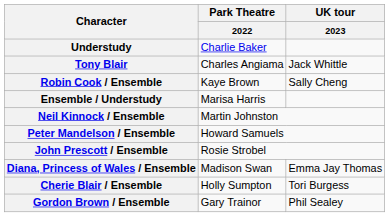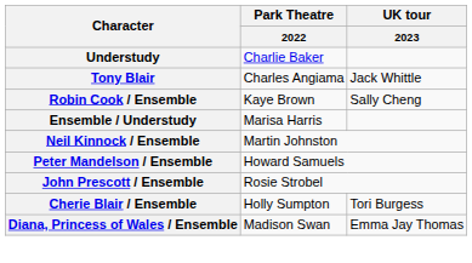 <table class="wikitable"; text-align:center">
 <tr>
 <th rowspan="2">Character</th>
 <th>Park Theatre</th>
 <th>UK tour</th>
 </tr>
 <tr>
 <th><small>2022</small></th>
 <th><small>2023</small></th>
 </tr>
 <tr>
 <th>Understudy</th>
 <td><a href='#'>Charlie Baker</a></td>
 <td></td>
 </tr>
 <tr>
 <th><a href='#'>Tony Blair</a></th>
 <td>Charles Angiama</td>
 <td>Jack Whittle</td>
 </tr>
 <tr>
 <th><a href='#'>Robin Cook</a> / Ensemble</th>
 <td>Kaye Brown</td>
 <td>Sally Cheng</td>
 </tr>
 <tr>
 <th>Ensemble / Understudy</th>
 <td>Marisa Harris</td>
 </tr>
 <tr>
 <th><a href='#'>Neil Kinnock</a> / Ensemble</th>
 <td colspan="2">Martin Johnston</td>
 </tr>
 <tr>
 <th><a href='#'>Peter Mandelson</a> / Ensemble</th>
 <td colspan="2">Howard Samuels</td>
 </tr>
 <tr>
 <th><a href='#'>John Prescott</a> / Ensemble</th>
 <td colspan="2">Rosie Strobel</td>
 </tr>
 <tr>
-<th><a href='#'>Diana, Princess of Wales</a> / Ensemble</th>
-<td>Madison Swan</td>
-<td>Emma Jay Thomas</td>
-</tr>
-<tr>
 <th><a href='#'>Cherie Blair</a> / Ensemble</th>
 <td>Holly Sumpton</td>
 <td>Tori Burgess</td>
 </tr>
 <tr>
-<th><a href='#'>Gordon Brown</a> / Ensemble</th>
-<td>Gary Trainor</td>
-<td>Phil Sealey</td>
+<th><a href='#'>Diana, Princess of Wales</a> / Ensemble</th>
+<td>Madison Swan</td>
+<td>Emma Jay Thomas</td>
 </tr>
 </table>
